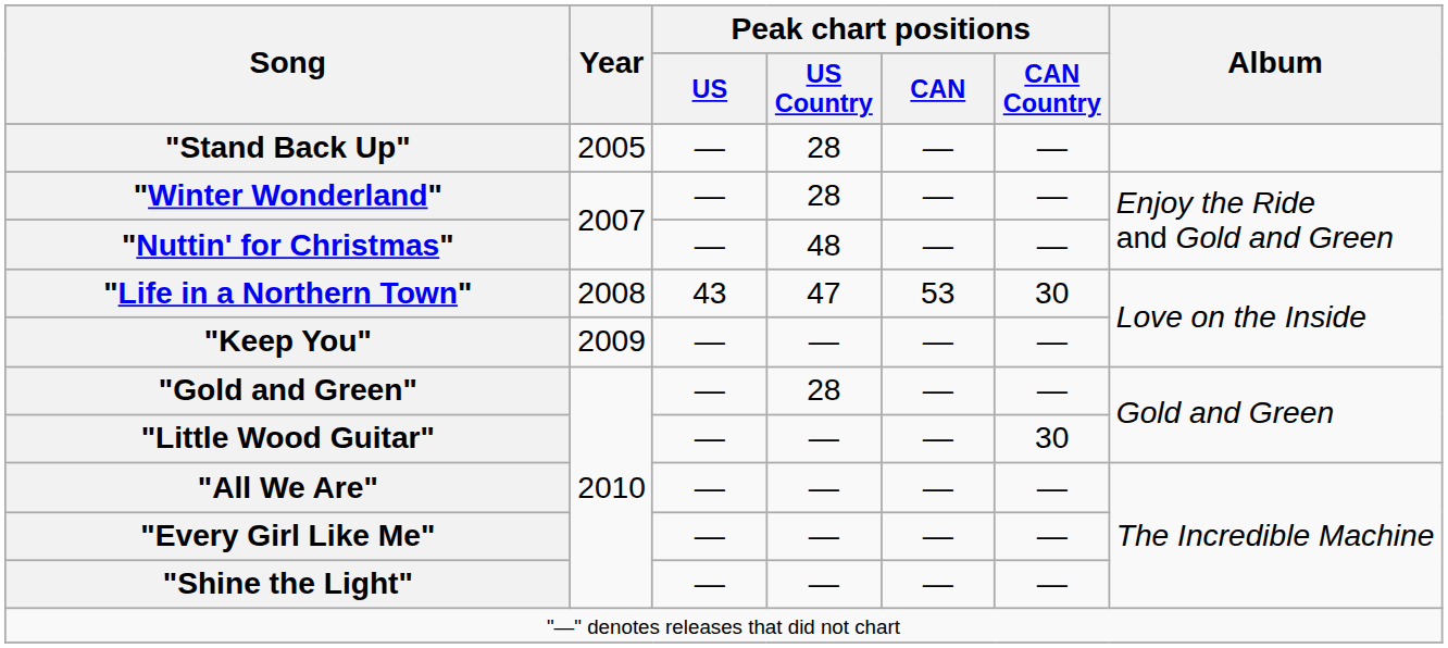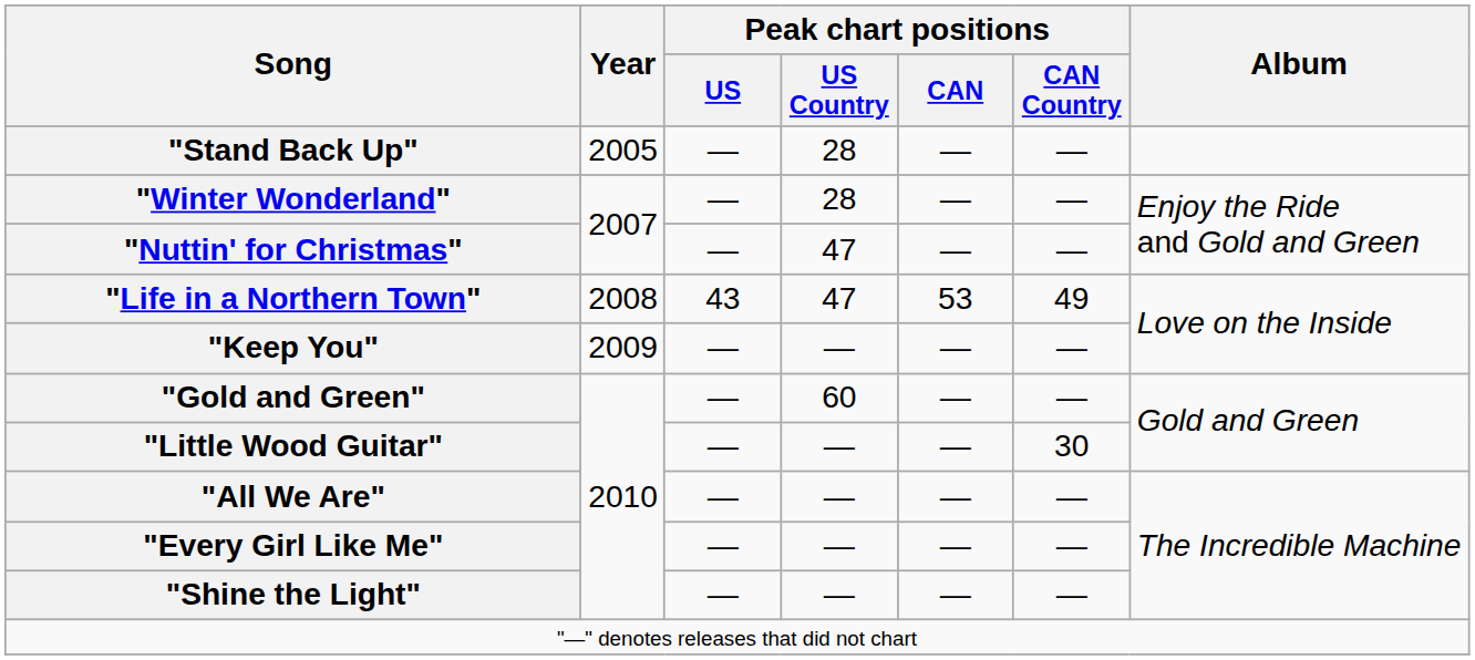 <table class="wikitable plainrowheaders" style="text-align:center;">
 <tr>
 <th rowspan="2" style="width:18em;">Song</th>
 <th rowspan="2">Year</th>
 <th colspan="4">Peak chart positions</th>
 <th rowspan="2">Album</th>
 </tr>
 <tr style=font-size:smaller;>
 <th style="width:4em;"><a href='#'>US</a><br></th>
 <th style="width:4em;"><a href='#'>US Country</a><br></th>
 <th style="width:4em;"><a href='#'>CAN</a><br></th>
 <th style="width:4em;"><a href='#'>CAN<br>Country</a><br></th>
 </tr>
 <tr>
 <th scope="row">"Stand Back Up"</th>
 <td>2005</td>
 <td>—</td>
 <td>28</td>
 <td>—</td>
 <td>—</td>
 <td style="text-align:left;"></td>
 </tr>
 <tr>
 <th scope="row">"<a href='#'>Winter Wonderland</a>"</th>
 <td rowspan="2">2007</td>
 <td>—</td>
 <td>28</td>
 <td>—</td>
 <td>—</td>
 <td style="text-align:left;" rowspan="2"><em>Enjoy the Ride</em> <br>and <em>Gold and Green</em></td>
 </tr>
 <tr>
 <th scope="row">"<a href='#'>Nuttin' for Christmas</a>"</th>
 <td>—</td>
-<td>48</td>
+<td>47</td>
 <td>—</td>
 <td>—</td>
 </tr>
 <tr>
 <th scope="row">"<a href='#'>Life in a Northern Town</a>"<br></th>
 <td>2008</td>
 <td>43</td>
 <td>47</td>
 <td>53</td>
-<td>30</td>
+<td>49</td>
 <td style="text-align:left;" rowspan="2"><em>Love on the Inside</em></td>
 </tr>
 <tr>
 <th scope="row">"Keep You"</th>
 <td>2009</td>
 <td>—</td>
 <td>—</td>
 <td>—</td>
 <td>—</td>
 </tr>
 <tr>
 <th scope="row">"Gold and Green"</th>
 <td rowspan="5">2010</td>
 <td>—</td>
-<td>28</td>
+<td>60</td>
 <td>—</td>
 <td>—</td>
 <td style="text-align:left;" rowspan="2"><em>Gold and Green</em></td>
 </tr>
 <tr>
 <th scope="row">"Little Wood Guitar"</th>
 <td>—</td>
 <td>—</td>
 <td>—</td>
 <td>30</td>
 </tr>
 <tr>
 <th scope="row">"All We Are"</th>
 <td>—</td>
 <td>—</td>
 <td>—</td>
 <td>—</td>
 <td style="text-align:left;" rowspan="3"><em>The Incredible Machine</em></td>
 </tr>
 <tr>
 <th scope="row">"Every Girl Like Me"</th>
 <td>—</td>
 <td>—</td>
 <td>—</td>
 <td>—</td>
 </tr>
 <tr>
 <th scope="row">"Shine the Light"</th>
 <td>—</td>
 <td>—</td>
 <td>—</td>
 <td>—</td>
 </tr>
 <tr>
 <td colspan="10" style="font-size:8pt">"—" denotes releases that did not chart</td>
 </tr>
 </table>
